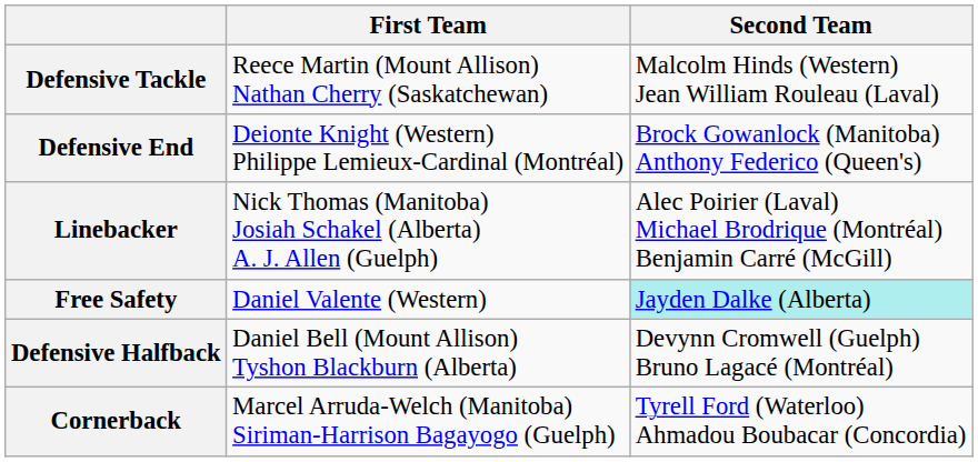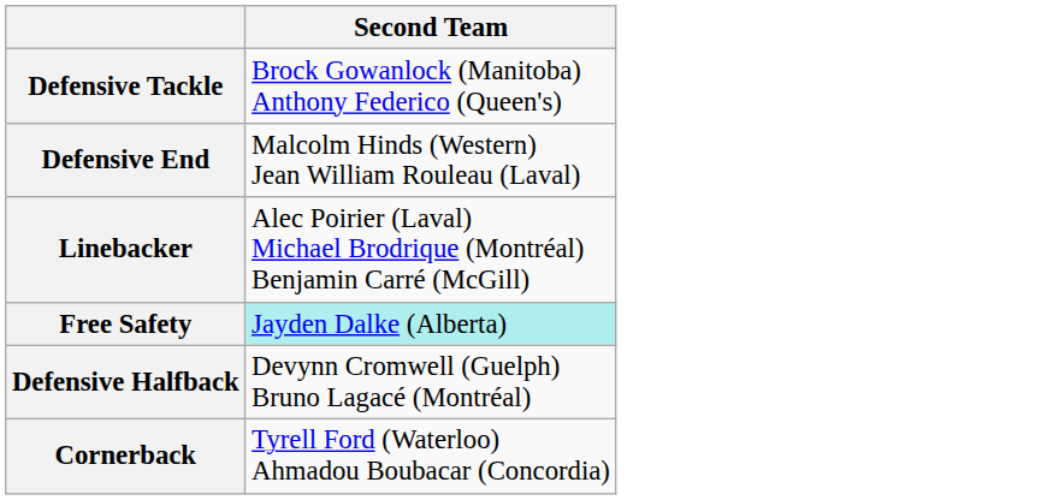 <table class="wikitable">
 <tr>
 <th></th>
-<th>First Team</th>
 <th>Second Team</th>
 </tr>
 <tr>
 <th>Defensive Tackle</th>
-<td>Reece Martin (Mount Allison)<br><a href='#'>Nathan Cherry</a> (Saskatchewan)</td>
+<td><a href='#'>Brock Gowanlock</a> (Manitoba)<br><a href='#'>Anthony Federico</a> (Queen's)</td>
+</tr>
+<tr>
+<th>Defensive End</th>
 <td>Malcolm Hinds (Western)<br>Jean William Rouleau (Laval)</td>
 </tr>
 <tr>
-<th>Defensive End</th>
-<td><a href='#'>Deionte Knight</a> (Western)<br>Philippe Lemieux-Cardinal (Montréal)</td>
-<td><a href='#'>Brock Gowanlock</a> (Manitoba)<br><a href='#'>Anthony Federico</a> (Queen's)</td>
-</tr>
-<tr>
 <th>Linebacker</th>
-<td>Nick Thomas (Manitoba)<br><a href='#'>Josiah Schakel</a> (Alberta)<br><a href='#'>A. J. Allen</a> (Guelph)</td>
 <td>Alec Poirier (Laval)<br><a href='#'>Michael Brodrique</a> (Montréal)<br>Benjamin Carré (McGill)</td>
 </tr>
 <tr>
 <th>Free Safety</th>
-<td><a href='#'>Daniel Valente</a> (Western)</td>
 <td style="background: paleturquoise;"><a href='#'>Jayden Dalke</a> (Alberta)</td>
 </tr>
 <tr>
 <th>Defensive Halfback</th>
-<td>Daniel Bell (Mount Allison)<br><a href='#'>Tyshon Blackburn</a> (Alberta)</td>
 <td>Devynn Cromwell (Guelph)<br>Bruno Lagacé (Montréal)</td>
 </tr>
 <tr>
 <th>Cornerback</th>
-<td>Marcel Arruda-Welch (Manitoba)<br><a href='#'>Siriman-Harrison Bagayogo</a> (Guelph)</td>
 <td><a href='#'>Tyrell Ford</a> (Waterloo)<br>Ahmadou Boubacar (Concordia)</td>
 </tr>
 </table>
